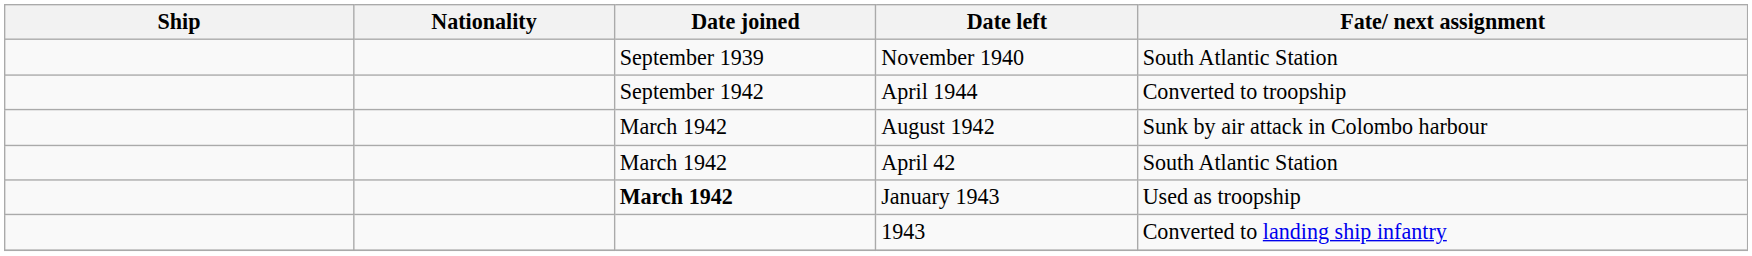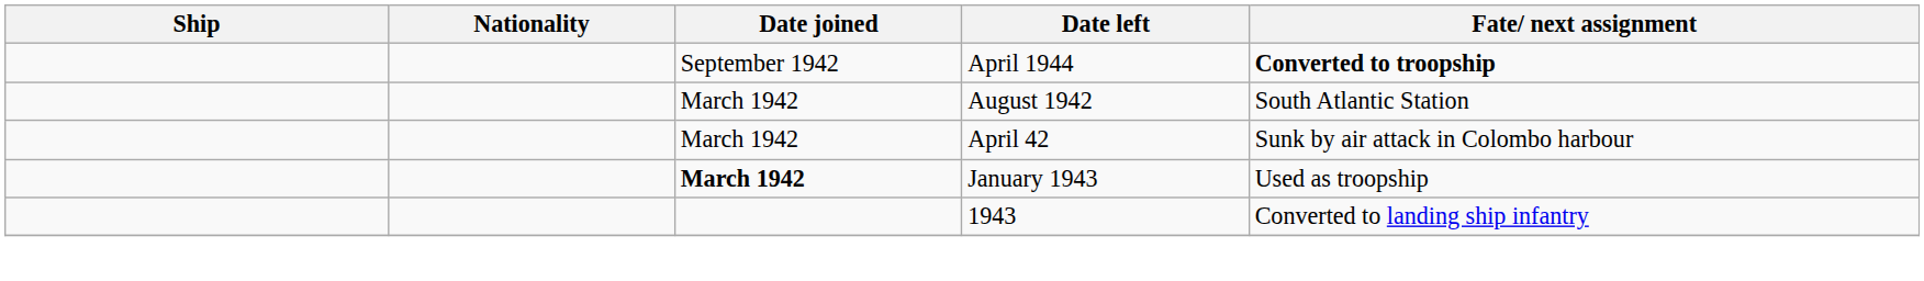 <table class="wikitable" width="100%">
 <tr>
 <th width="20%">Ship</th>
 <th width="15%">Nationality</th>
 <th width="15%">Date joined</th>
 <th width="15%">Date left</th>
 <th width="35%">Fate/ next assignment</th>
 </tr>
 <tr>
 <td></td>
 <td></td>
-<td>September 1939</td>
-<td>November 1940</td>
-<td>South Atlantic Station</td>
-</tr>
-<tr>
-<td></td>
-<td></td>
 <td>September 1942</td>
 <td>April 1944</td>
-<td>Converted to troopship</td>
+<td><strong>Converted to troopship</strong></td>
 </tr>
 <tr>
 <td></td>
 <td></td>
 <td>March 1942</td>
 <td>August 1942</td>
-<td>Sunk by air attack in Colombo harbour</td>
+<td>South Atlantic Station</td>
 </tr>
 <tr>
 <td></td>
 <td></td>
 <td>March 1942</td>
 <td>April 42</td>
-<td>South Atlantic Station</td>
+<td>Sunk by air attack in Colombo harbour</td>
 </tr>
 <tr>
 <td></td>
 <td></td>
 <td><strong>March 1942</strong></td>
 <td>January 1943</td>
 <td>Used as troopship</td>
 </tr>
 <tr>
 <td></td>
 <td></td>
 <td></td>
 <td>1943</td>
 <td>Converted to <a href='#'>landing ship infantry</a></td>
 </tr>
 <tr>
 </tr>
 </table>
